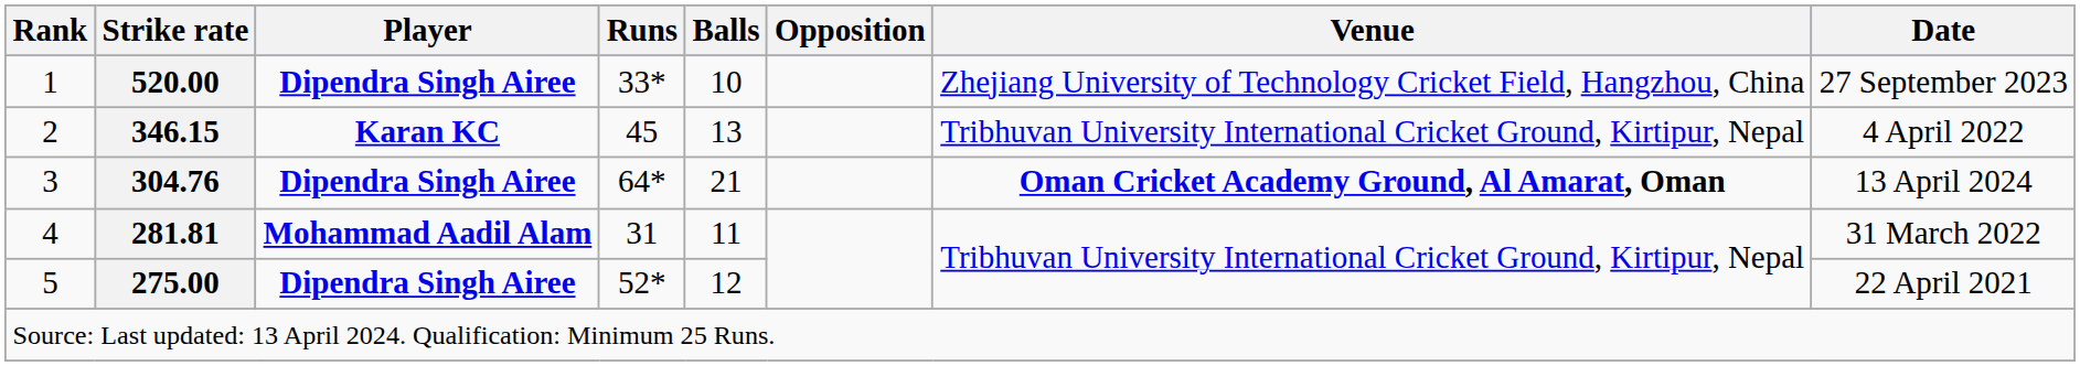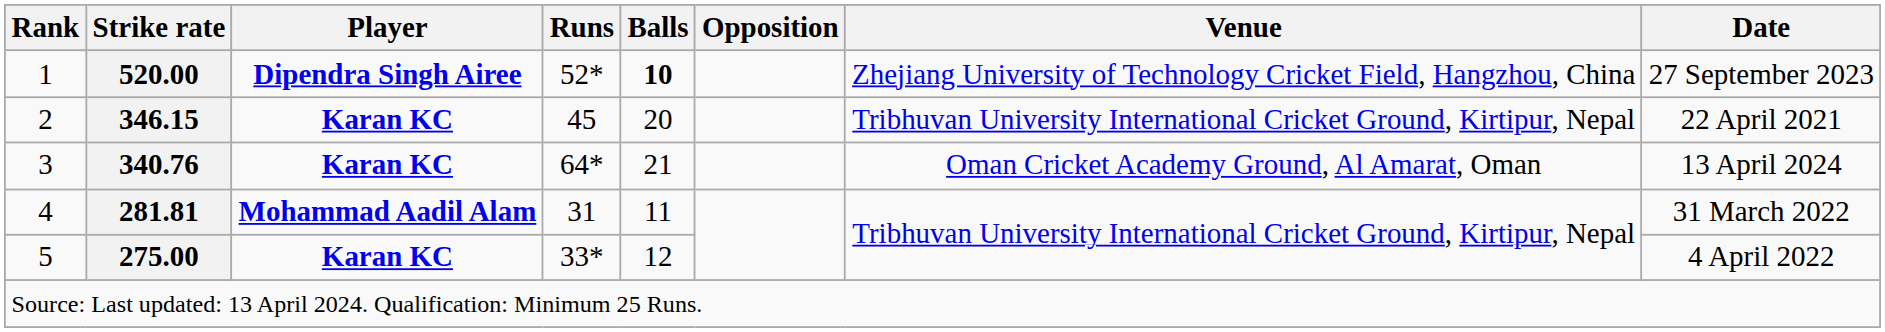 <table class="wikitable" style="text-align: center;">
 <tr style="background:#87cefa;">
 <th>Rank</th>
 <th>Strike rate</th>
 <th>Player</th>
 <th>Runs</th>
 <th>Balls</th>
 <th>Opposition</th>
 <th>Venue</th>
 <th>Date</th>
 </tr>
 <tr>
 <td>1</td>
 <th>520.00</th>
 <td><strong><a href='#'>Dipendra Singh Airee</a></strong></td>
-<td>33*</td>
-<td>10</td>
+<td>52*</td>
+<td><strong>10</strong></td>
 <td></td>
 <td><a href='#'>Zhejiang University of Technology Cricket Field</a>, <a href='#'>Hangzhou</a>, China</td>
 <td>27 September 2023</td>
 </tr>
 <tr>
 <td>2</td>
 <th>346.15</th>
 <td><strong><a href='#'>Karan KC</a></strong></td>
 <td>45</td>
-<td>13</td>
+<td>20</td>
 <td></td>
 <td><a href='#'>Tribhuvan University International Cricket Ground</a>, <a href='#'>Kirtipur</a>, Nepal</td>
-<td>4 April 2022</td>
+<td>22 April 2021</td>
 </tr>
 <tr>
 <td>3</td>
-<th>304.76</th>
-<td><strong><a href='#'>Dipendra Singh Airee</a></strong></td>
+<th>340.76</th>
+<td><strong><a href='#'>Karan KC</a></strong></td>
 <td>64*</td>
 <td>21</td>
 <td></td>
-<td><strong><a href='#'>Oman Cricket Academy Ground</a>, <a href='#'>Al Amarat</a>, Oman</strong></td>
+<td><a href='#'>Oman Cricket Academy Ground</a>, <a href='#'>Al Amarat</a>, Oman</td>
 <td>13 April 2024</td>
 </tr>
 <tr>
 <td>4</td>
 <th>281.81</th>
 <td><strong><a href='#'>Mohammad Aadil Alam</a></strong></td>
 <td>31</td>
 <td>11</td>
 <td rowspan=2></td>
 <td rowspan=2><a href='#'>Tribhuvan University International Cricket Ground</a>, <a href='#'>Kirtipur</a>, Nepal</td>
 <td>31 March 2022</td>
 </tr>
 <tr>
 <td>5</td>
 <th>275.00</th>
-<td><strong><a href='#'>Dipendra Singh Airee</a></strong></td>
-<td>52*</td>
+<td><strong><a href='#'>Karan KC</a></strong></td>
+<td>33*</td>
 <td>12</td>
-<td>22 April 2021</td>
+<td>4 April 2022</td>
 </tr>
 <tr>
 <td colspan="8" style="text-align:left;"><small>Source:  Last updated: 13 April 2024. Qualification: Minimum 25 Runs.</small></td>
 </tr>
 </table>
